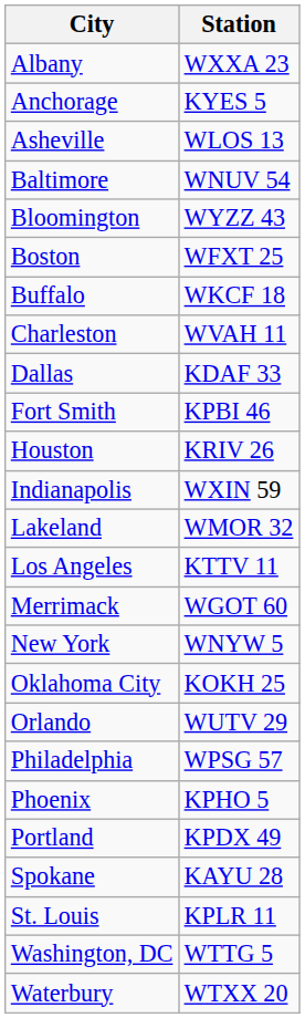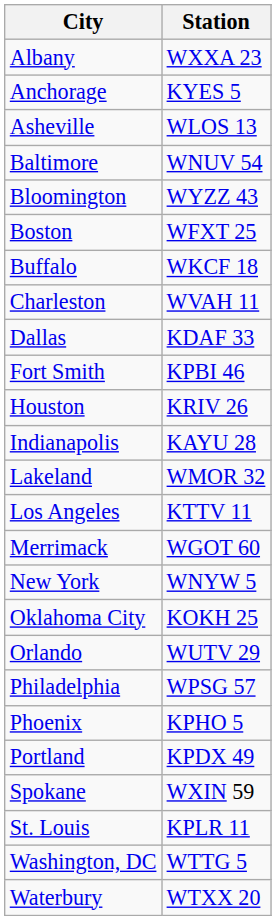 <table class="wikitable">
 <tr>
 <th>City</th>
 <th>Station</th>
 </tr>
 <tr>
 <td><a href='#'>Albany</a></td>
 <td><a href='#'>WXXA 23</a></td>
 </tr>
 <tr>
 <td><a href='#'>Anchorage</a></td>
 <td><a href='#'>KYES 5</a></td>
 </tr>
 <tr>
 <td><a href='#'>Asheville</a></td>
 <td><a href='#'>WLOS 13</a></td>
 </tr>
 <tr>
 <td><a href='#'>Baltimore</a></td>
 <td><a href='#'>WNUV 54</a></td>
 </tr>
 <tr>
 <td><a href='#'>Bloomington</a></td>
 <td><a href='#'>WYZZ 43</a></td>
 </tr>
 <tr>
 <td><a href='#'>Boston</a></td>
 <td><a href='#'>WFXT 25</a></td>
 </tr>
 <tr>
 <td><a href='#'>Buffalo</a></td>
 <td><a href='#'>WKCF 18</a></td>
 </tr>
 <tr>
 <td><a href='#'>Charleston</a></td>
 <td><a href='#'>WVAH 11</a></td>
 </tr>
 <tr>
 <td><a href='#'>Dallas</a></td>
 <td><a href='#'>KDAF 33</a></td>
 </tr>
 <tr>
 <td><a href='#'>Fort Smith</a></td>
 <td><a href='#'>KPBI 46</a></td>
 </tr>
 <tr>
 <td><a href='#'>Houston</a></td>
 <td><a href='#'>KRIV 26</a></td>
 </tr>
 <tr>
 <td><a href='#'>Indianapolis</a></td>
-<td><a href='#'>WXIN</a> 59</td>
+<td><a href='#'>KAYU 28</a></td>
 </tr>
 <tr>
 <td><a href='#'>Lakeland</a></td>
 <td><a href='#'>WMOR 32</a></td>
 </tr>
 <tr>
 <td><a href='#'>Los Angeles</a></td>
 <td><a href='#'>KTTV 11</a></td>
 </tr>
 <tr>
 <td><a href='#'>Merrimack</a></td>
 <td><a href='#'>WGOT 60</a></td>
 </tr>
 <tr>
 <td><a href='#'>New York</a></td>
 <td><a href='#'>WNYW 5</a></td>
 </tr>
 <tr>
 <td><a href='#'>Oklahoma City</a></td>
 <td><a href='#'>KOKH 25</a></td>
 </tr>
 <tr>
 <td><a href='#'>Orlando</a></td>
 <td><a href='#'>WUTV 29</a></td>
 </tr>
 <tr>
 <td><a href='#'>Philadelphia</a></td>
 <td><a href='#'>WPSG 57</a></td>
 </tr>
 <tr>
 <td><a href='#'>Phoenix</a></td>
 <td><a href='#'>KPHO 5</a></td>
 </tr>
 <tr>
 <td><a href='#'>Portland</a></td>
 <td><a href='#'>KPDX 49</a></td>
 </tr>
 <tr>
 <td><a href='#'>Spokane</a></td>
-<td><a href='#'>KAYU 28</a></td>
+<td><a href='#'>WXIN</a> 59</td>
 </tr>
 <tr>
 <td><a href='#'>St. Louis</a></td>
 <td><a href='#'>KPLR 11</a></td>
 </tr>
 <tr>
 <td><a href='#'>Washington, DC</a></td>
 <td><a href='#'>WTTG 5</a></td>
 </tr>
 <tr>
 <td><a href='#'>Waterbury</a></td>
 <td><a href='#'>WTXX 20</a></td>
 </tr>
 </table>
